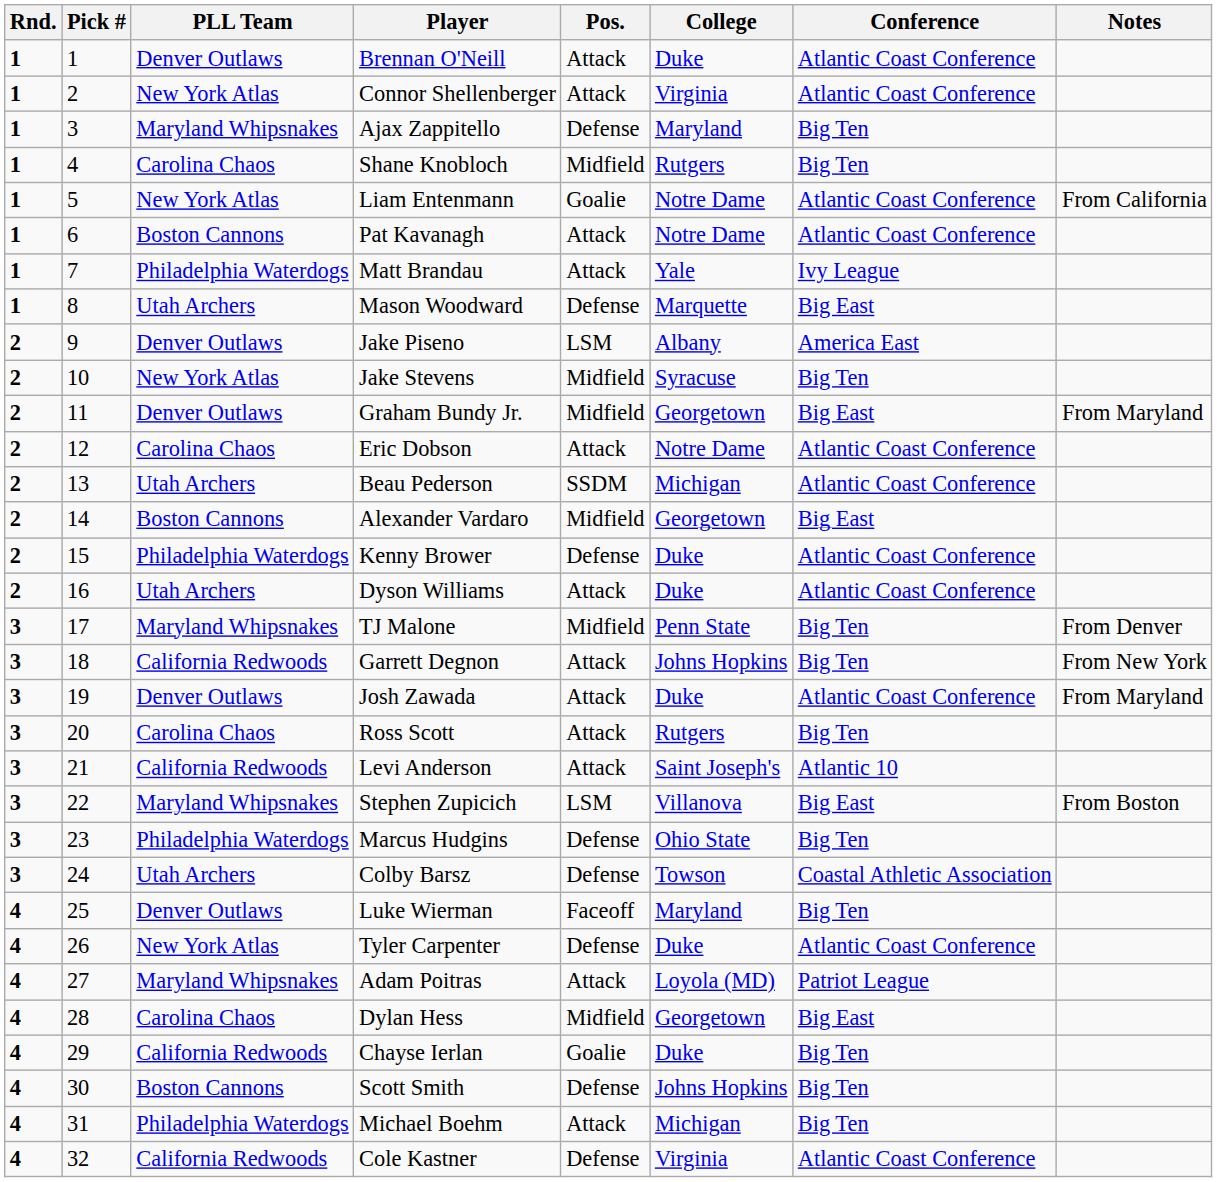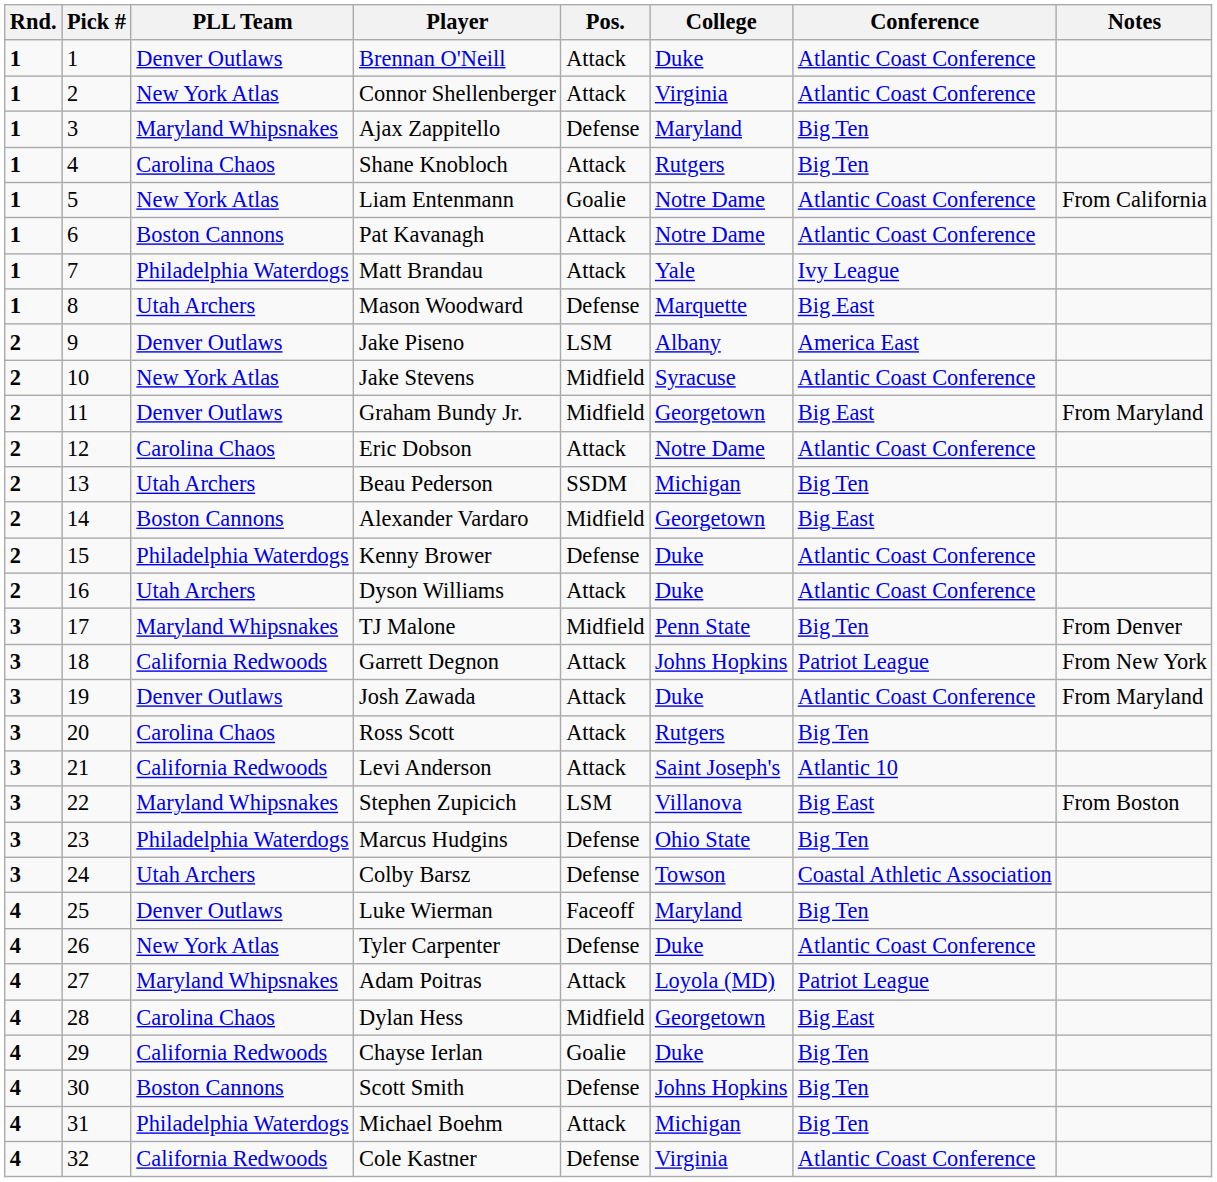 <table class="wikitable">
 <tr>
 <th>Rnd.</th>
 <th>Pick #</th>
 <th>PLL Team</th>
 <th>Player</th>
 <th>Pos.</th>
 <th>College</th>
 <th>Conference</th>
 <th>Notes</th>
 </tr>
 <tr>
 <td><strong>1</strong></td>
 <td>1</td>
 <td><a href='#'>Denver Outlaws</a></td>
 <td><a href='#'>Brennan O'Neill</a></td>
 <td>Attack</td>
 <td><a href='#'>Duke</a></td>
 <td><a href='#'>Atlantic Coast Conference</a></td>
 <td></td>
 </tr>
 <tr>
 <td><strong>1</strong></td>
 <td>2</td>
 <td><a href='#'>New York Atlas</a></td>
 <td>Connor Shellenberger</td>
 <td>Attack</td>
 <td><a href='#'>Virginia</a></td>
 <td><a href='#'>Atlantic Coast Conference</a></td>
 <td></td>
 </tr>
 <tr>
 <td><strong>1</strong></td>
 <td>3</td>
 <td><a href='#'>Maryland Whipsnakes</a></td>
 <td>Ajax Zappitello</td>
 <td>Defense</td>
 <td><a href='#'>Maryland</a></td>
 <td><a href='#'>Big Ten</a></td>
 <td></td>
 </tr>
 <tr>
 <td><strong>1</strong></td>
 <td>4</td>
 <td><a href='#'>Carolina Chaos</a></td>
 <td>Shane Knobloch</td>
-<td>Midfield</td>
+<td>Attack</td>
 <td><a href='#'>Rutgers</a></td>
 <td><a href='#'>Big Ten</a></td>
 <td></td>
 </tr>
 <tr>
 <td><strong>1</strong></td>
 <td>5</td>
 <td><a href='#'>New York Atlas</a></td>
 <td>Liam Entenmann</td>
 <td>Goalie</td>
 <td><a href='#'>Notre Dame</a></td>
 <td><a href='#'>Atlantic Coast Conference</a></td>
 <td>From California</td>
 </tr>
 <tr>
 <td><strong>1</strong></td>
 <td>6</td>
 <td><a href='#'>Boston Cannons</a></td>
 <td>Pat Kavanagh</td>
 <td>Attack</td>
 <td><a href='#'>Notre Dame</a></td>
 <td><a href='#'>Atlantic Coast Conference</a></td>
 <td></td>
 </tr>
 <tr>
 <td><strong>1</strong></td>
 <td>7</td>
 <td><a href='#'>Philadelphia Waterdogs</a></td>
 <td>Matt Brandau</td>
 <td>Attack</td>
 <td><a href='#'>Yale</a></td>
 <td><a href='#'>Ivy League</a></td>
 <td></td>
 </tr>
 <tr>
 <td><strong>1</strong></td>
 <td>8</td>
 <td><a href='#'>Utah Archers</a></td>
 <td>Mason Woodward</td>
 <td>Defense</td>
 <td><a href='#'>Marquette</a></td>
 <td><a href='#'>Big East</a></td>
 <td></td>
 </tr>
 <tr>
 <td><strong>2</strong></td>
 <td>9</td>
 <td><a href='#'>Denver Outlaws</a></td>
 <td>Jake Piseno</td>
 <td>LSM</td>
 <td><a href='#'>Albany</a></td>
 <td><a href='#'>America East</a></td>
 <td></td>
 </tr>
 <tr>
 <td><strong>2</strong></td>
 <td>10</td>
 <td><a href='#'>New York Atlas</a></td>
 <td>Jake Stevens</td>
 <td>Midfield</td>
 <td><a href='#'>Syracuse</a></td>
-<td><a href='#'>Big Ten</a></td>
+<td><a href='#'>Atlantic Coast Conference</a></td>
 <td></td>
 </tr>
 <tr>
 <td><strong>2</strong></td>
 <td>11</td>
 <td><a href='#'>Denver Outlaws</a></td>
 <td>Graham Bundy Jr.</td>
 <td>Midfield</td>
 <td><a href='#'>Georgetown</a></td>
 <td><a href='#'>Big East</a></td>
 <td>From Maryland</td>
 </tr>
 <tr>
 <td><strong>2</strong></td>
 <td>12</td>
 <td><a href='#'>Carolina Chaos</a></td>
 <td>Eric Dobson</td>
 <td>Attack</td>
 <td><a href='#'>Notre Dame</a></td>
 <td><a href='#'>Atlantic Coast Conference</a></td>
 <td></td>
 </tr>
 <tr>
 <td><strong>2</strong></td>
 <td>13</td>
 <td><a href='#'>Utah Archers</a></td>
 <td>Beau Pederson</td>
 <td>SSDM</td>
 <td><a href='#'>Michigan</a></td>
-<td><a href='#'>Atlantic Coast Conference</a></td>
+<td><a href='#'>Big Ten</a></td>
 <td></td>
 </tr>
 <tr>
 <td><strong>2</strong></td>
 <td>14</td>
 <td><a href='#'>Boston Cannons</a></td>
 <td>Alexander Vardaro</td>
 <td>Midfield</td>
 <td><a href='#'>Georgetown</a></td>
 <td><a href='#'>Big East</a></td>
 <td></td>
 </tr>
 <tr>
 <td><strong>2</strong></td>
 <td>15</td>
 <td><a href='#'>Philadelphia Waterdogs</a></td>
 <td>Kenny Brower</td>
 <td>Defense</td>
 <td><a href='#'>Duke</a></td>
 <td><a href='#'>Atlantic Coast Conference</a></td>
 <td></td>
 </tr>
 <tr>
 <td><strong>2</strong></td>
 <td>16</td>
 <td><a href='#'>Utah Archers</a></td>
 <td>Dyson Williams</td>
 <td>Attack</td>
 <td><a href='#'>Duke</a></td>
 <td><a href='#'>Atlantic Coast Conference</a></td>
 <td></td>
 </tr>
 <tr>
 <td><strong>3</strong></td>
 <td>17</td>
 <td><a href='#'>Maryland Whipsnakes</a></td>
 <td>TJ Malone</td>
 <td>Midfield</td>
 <td><a href='#'>Penn State</a></td>
 <td><a href='#'>Big Ten</a></td>
 <td>From Denver</td>
 </tr>
 <tr>
 <td><strong>3</strong></td>
 <td>18</td>
 <td><a href='#'>California Redwoods</a></td>
 <td>Garrett Degnon</td>
 <td>Attack</td>
 <td><a href='#'>Johns Hopkins</a></td>
-<td><a href='#'>Big Ten</a></td>
+<td><a href='#'>Patriot League</a></td>
 <td>From New York</td>
 </tr>
 <tr>
 <td><strong>3</strong></td>
 <td>19</td>
 <td><a href='#'>Denver Outlaws</a></td>
 <td>Josh Zawada</td>
 <td>Attack</td>
 <td><a href='#'>Duke</a></td>
 <td><a href='#'>Atlantic Coast Conference</a></td>
 <td>From Maryland</td>
 </tr>
 <tr>
 <td><strong>3</strong></td>
 <td>20</td>
 <td><a href='#'>Carolina Chaos</a></td>
 <td>Ross Scott</td>
 <td>Attack</td>
 <td><a href='#'>Rutgers</a></td>
 <td><a href='#'>Big Ten</a></td>
 <td></td>
 </tr>
 <tr>
 <td><strong>3</strong></td>
 <td>21</td>
 <td><a href='#'>California Redwoods</a></td>
 <td>Levi Anderson</td>
 <td>Attack</td>
 <td><a href='#'>Saint Joseph's</a></td>
 <td><a href='#'>Atlantic 10</a></td>
 <td></td>
 </tr>
 <tr>
 <td><strong>3</strong></td>
 <td>22</td>
 <td><a href='#'>Maryland Whipsnakes</a></td>
 <td>Stephen Zupicich</td>
 <td>LSM</td>
 <td><a href='#'>Villanova</a></td>
 <td><a href='#'>Big East</a></td>
 <td>From Boston</td>
 </tr>
 <tr>
 <td><strong>3</strong></td>
 <td>23</td>
 <td><a href='#'>Philadelphia Waterdogs</a></td>
 <td>Marcus Hudgins</td>
 <td>Defense</td>
 <td><a href='#'>Ohio State</a></td>
 <td><a href='#'>Big Ten</a></td>
 <td></td>
 </tr>
 <tr>
 <td><strong>3</strong></td>
 <td>24</td>
 <td><a href='#'>Utah Archers</a></td>
 <td>Colby Barsz</td>
 <td>Defense</td>
 <td><a href='#'>Towson</a></td>
 <td><a href='#'>Coastal Athletic Association</a></td>
 <td></td>
 </tr>
 <tr>
 <td><strong>4</strong></td>
 <td>25</td>
 <td><a href='#'>Denver Outlaws</a></td>
 <td>Luke Wierman</td>
 <td>Faceoff</td>
 <td><a href='#'>Maryland</a></td>
 <td><a href='#'>Big Ten</a></td>
 <td></td>
 </tr>
 <tr>
 <td><strong>4</strong></td>
 <td>26</td>
 <td><a href='#'>New York Atlas</a></td>
 <td>Tyler Carpenter</td>
 <td>Defense</td>
 <td><a href='#'>Duke</a></td>
 <td><a href='#'>Atlantic Coast Conference</a></td>
 <td></td>
 </tr>
 <tr>
 <td><strong>4</strong></td>
 <td>27</td>
 <td><a href='#'>Maryland Whipsnakes</a></td>
 <td>Adam Poitras</td>
 <td>Attack</td>
 <td><a href='#'>Loyola (MD)</a></td>
 <td><a href='#'>Patriot League</a></td>
 <td></td>
 </tr>
 <tr>
 <td><strong>4</strong></td>
 <td>28</td>
 <td><a href='#'>Carolina Chaos</a></td>
 <td>Dylan Hess</td>
 <td>Midfield</td>
 <td><a href='#'>Georgetown</a></td>
 <td><a href='#'>Big East</a></td>
 <td></td>
 </tr>
 <tr>
 <td><strong>4</strong></td>
 <td>29</td>
 <td><a href='#'>California Redwoods</a></td>
 <td>Chayse Ierlan</td>
 <td>Goalie</td>
 <td><a href='#'>Duke</a></td>
 <td><a href='#'>Big Ten</a></td>
 <td></td>
 </tr>
 <tr>
 <td><strong>4</strong></td>
 <td>30</td>
 <td><a href='#'>Boston Cannons</a></td>
 <td>Scott Smith</td>
 <td>Defense</td>
 <td><a href='#'>Johns Hopkins</a></td>
 <td><a href='#'>Big Ten</a></td>
 </tr>
 <tr>
 <td><strong>4</strong></td>
 <td>31</td>
 <td><a href='#'>Philadelphia Waterdogs</a></td>
 <td>Michael Boehm</td>
 <td>Attack</td>
 <td><a href='#'>Michigan</a></td>
 <td><a href='#'>Big Ten</a></td>
 <td></td>
 </tr>
 <tr>
 <td><strong>4</strong></td>
 <td>32</td>
 <td><a href='#'>California Redwoods</a></td>
 <td>Cole Kastner</td>
 <td>Defense</td>
 <td><a href='#'>Virginia</a></td>
 <td><a href='#'>Atlantic Coast Conference</a></td>
 <td></td>
 </tr>
 </table>
